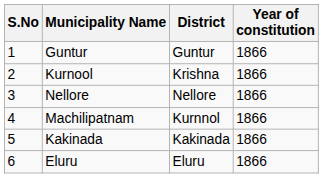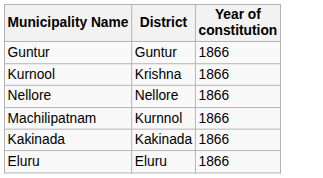 <table class="wikitable">
 <tr>
-<th>S.No</th>
 <th>Municipality Name</th>
 <th>District</th>
 <th>Year of<br>constitution</th>
 </tr>
 <tr>
-<td>1</td>
 <td>Guntur</td>
 <td>Guntur</td>
 <td>1866</td>
 </tr>
 <tr>
-<td>2</td>
 <td>Kurnool</td>
 <td>Krishna</td>
 <td>1866</td>
 </tr>
 <tr>
-<td>3</td>
 <td>Nellore</td>
 <td>Nellore</td>
 <td>1866</td>
 </tr>
 <tr>
-<td>4</td>
 <td>Machilipatnam</td>
 <td>Kurnnol</td>
 <td>1866</td>
 </tr>
 <tr>
-<td>5</td>
 <td>Kakinada</td>
 <td>Kakinada</td>
 <td>1866</td>
 </tr>
 <tr>
-<td>6</td>
 <td>Eluru</td>
 <td>Eluru</td>
 <td>1866</td>
 </tr>
 </table>
